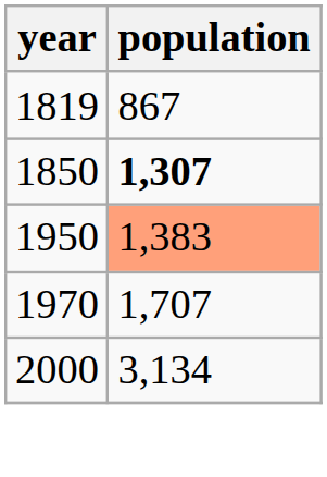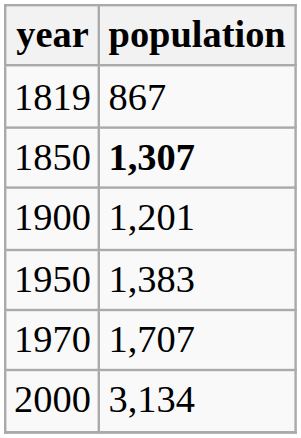 <table class="wikitable">
 <tr>
 <th>year</th>
 <th>population</th>
 </tr>
 <tr>
 <td>1819</td>
 <td>867</td>
 </tr>
 <tr>
 <td>1850</td>
 <td><strong>1,307</strong></td>
 </tr>
 <tr>
+<td>1900</td>
+<td>1,201</td>
+</tr>
+<tr>
 <td>1950</td>
-<td style="background: lightsalmon;">1,383</td>
+<td>1,383</td>
 </tr>
 <tr>
 <td>1970</td>
 <td>1,707</td>
 </tr>
 <tr>
 <td>2000</td>
 <td>3,134</td>
 </tr>
 <tr>
 </tr>
 </table>
